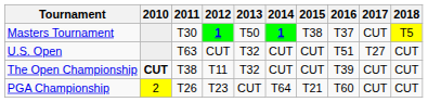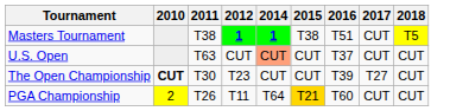 <table class="wikitable" style="font-size:95%;text-align:center;">
 <tr>
 <th>Tournament</th>
 <th>2010</th>
 <th>2011</th>
 <th>2012</th>
-<th>2013</th>
 <th>2014</th>
 <th>2015</th>
 <th>2016</th>
 <th>2017</th>
 <th>2018</th>
 </tr>
 <tr>
 <td align=left><a href='#'>Masters Tournament</a></td>
 <td style="background:#eeeeee;"></td>
-<td>T30</td>
+<td>T38</td>
 <td style="background:lime;"><strong><a href='#'>1</a></strong></td>
-<td>T50</td>
 <td style="background:lime;"><strong><a href='#'>1</a></strong></td>
 <td>T38</td>
-<td>T37</td>
+<td>T51</td>
 <td>CUT</td>
 <td style="background:yellow;">T5</td>
 </tr>
 <tr>
 <td align=left><a href='#'>U.S. Open</a></td>
 <td style="background:#eeeeee;"></td>
 <td>T63</td>
 <td>CUT</td>
-<td>T32</td>
+<td style="background: lightsalmon;">CUT</td>
 <td>CUT</td>
+<td>T37</td>
 <td>CUT</td>
-<td>T51</td>
-<td>T27</td>
 <td>CUT</td>
 </tr>
 <tr>
 <td align=left><a href='#'>The Open Championship</a></td>
 <td><strong>CUT</strong></td>
-<td>T38</td>
-<td>T11</td>
-<td>T32</td>
+<td>T30</td>
+<td>T23</td>
 <td>CUT</td>
 <td>CUT</td>
 <td>T39</td>
-<td>CUT</td>
+<td>T27</td>
 <td>CUT</td>
 </tr>
 <tr>
 <td align=left><a href='#'>PGA Championship</a></td>
 <td style="background:yellow;">2</td>
 <td>T26</td>
-<td>T23</td>
-<td>CUT</td>
+<td>T11</td>
 <td>T64</td>
-<td>T21</td>
+<td style="background: gold;">T21</td>
 <td>T60</td>
 <td>CUT</td>
 <td>CUT</td>
 </tr>
 </table>
